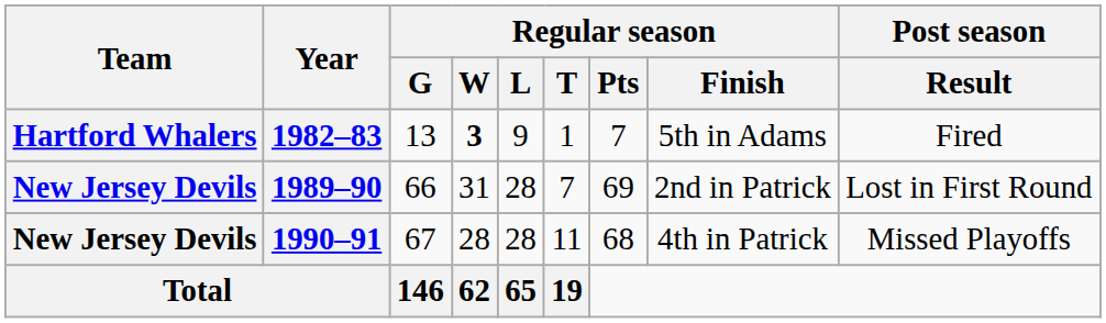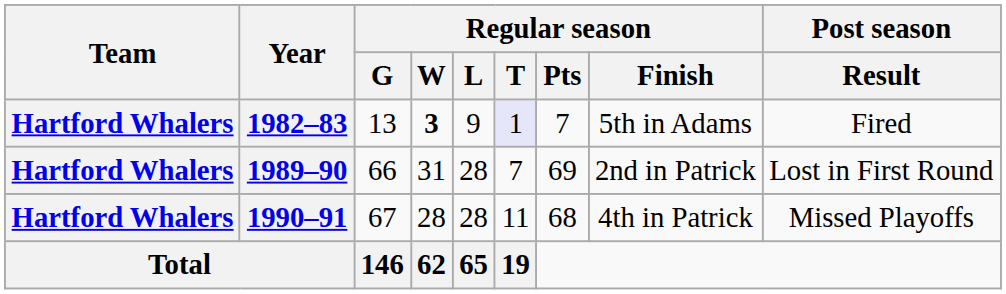 <table class="wikitable" style="font-size: 95%; text-align:center;">
 <tr>
 <th rowspan="2">Team</th>
 <th rowspan="2">Year</th>
 <th colspan="6">Regular season</th>
 <th colspan="1">Post season</th>
 </tr>
 <tr>
 <th>G</th>
 <th>W</th>
 <th>L</th>
 <th>T</th>
 <th>Pts</th>
 <th>Finish</th>
 <th>Result</th>
 </tr>
 <tr>
 <th><a href='#'>Hartford Whalers</a></th>
 <th><a href='#'>1982–83</a></th>
 <td>13</td>
 <td><strong>3</strong></td>
 <td>9</td>
-<td>1</td>
+<td style="background: lavender;">1</td>
 <td>7</td>
 <td>5th in Adams</td>
 <td>Fired</td>
 </tr>
 <tr>
-<th><a href='#'>New Jersey Devils</a></th>
+<th><a href='#'>Hartford Whalers</a></th>
 <th><a href='#'>1989–90</a></th>
 <td>66</td>
 <td>31</td>
 <td>28</td>
 <td>7</td>
 <td>69</td>
 <td>2nd in Patrick</td>
 <td>Lost in First Round</td>
 </tr>
 <tr>
-<th>New Jersey Devils</th>
+<th><a href='#'>Hartford Whalers</a></th>
 <th><a href='#'>1990–91</a></th>
 <td>67</td>
 <td>28</td>
 <td>28</td>
 <td>11</td>
 <td>68</td>
 <td>4th in Patrick</td>
 <td>Missed Playoffs</td>
 </tr>
 <tr>
 <th colspan="2">Total</th>
 <th>146</th>
 <th>62</th>
 <th>65</th>
 <th>19</th>
 </tr>
 </table>
